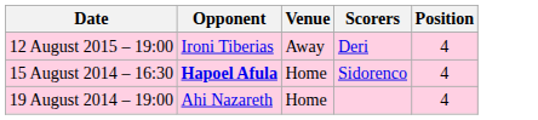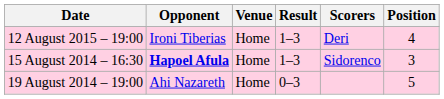 <table class="wikitable">
 <tr>
 <th>Date</th>
 <th>Opponent</th>
 <th>Venue</th>
+<th>Result</th>
 <th>Scorers</th>
 <th>Position</th>
 </tr>
 <tr bgcolor = "#ffd0e3">
 <td>12 August 2015 – 19:00</td>
 <td><a href='#'>Ironi Tiberias</a></td>
-<td>Away</td>
+<td>Home</td>
+<td>1–3</td>
 <td><a href='#'>Deri</a></td>
 <td align="center">4</td>
 </tr>
 <tr bgcolor = "#ffd0e3">
 <td>15 August 2014 – 16:30</td>
 <td><strong><a href='#'>Hapoel Afula</a></strong></td>
 <td>Home</td>
+<td>1–3</td>
 <td><a href='#'>Sidorenco</a></td>
-<td align="center">4</td>
+<td align="center">3</td>
 </tr>
 <tr bgcolor = "#ffd0e3">
 <td>19 August 2014 – 19:00</td>
 <td><a href='#'>Ahi Nazareth</a></td>
 <td>Home</td>
+<td>0–3</td>
 <td></td>
-<td align="center">4</td>
+<td align="center">5</td>
 </tr>
 </table>
